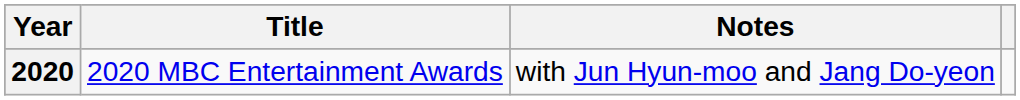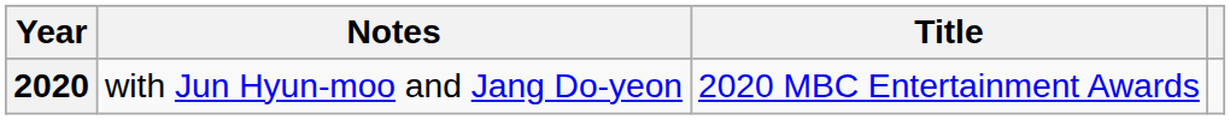 <table class="wikitable plainrowheaders sortable">
 <tr>
 <th scope="col">Year</th>
+<th scope="col">Notes</th>
 <th scope="col">Title</th>
-<th scope="col">Notes</th>
 <th scope="col" class="unsortable"></th>
 </tr>
 <tr>
 <th scope="row">2020</th>
+<td>with <a href='#'>Jun Hyun-moo</a> and <a href='#'>Jang Do-yeon</a></td>
 <td><a href='#'>2020 MBC Entertainment Awards</a></td>
-<td>with <a href='#'>Jun Hyun-moo</a> and <a href='#'>Jang Do-yeon</a></td>
 <td style="text-align:center"></td>
 </tr>
 </table>
